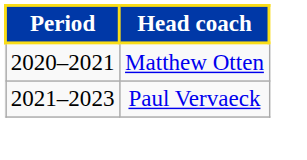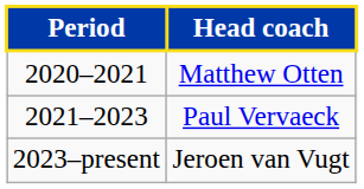 <table class="wikitable" style="text-align:center;">
 <tr>
 <th style="background:#0038a7; color:white; border:2px solid #f9dd17;">Period</th>
 <th style="background:#0038a7; color:white; border:2px solid #f9dd17;">Head coach</th>
 </tr>
 <tr>
 <td>2020–2021</td>
 <td> <a href='#'>Matthew Otten</a></td>
 </tr>
 <tr>
 <td>2021–2023</td>
 <td> <a href='#'>Paul Vervaeck</a></td>
 </tr>
+<tr>
+<td>2023–present</td>
+<td> Jeroen van Vugt</td>
+</tr>
 </table>
